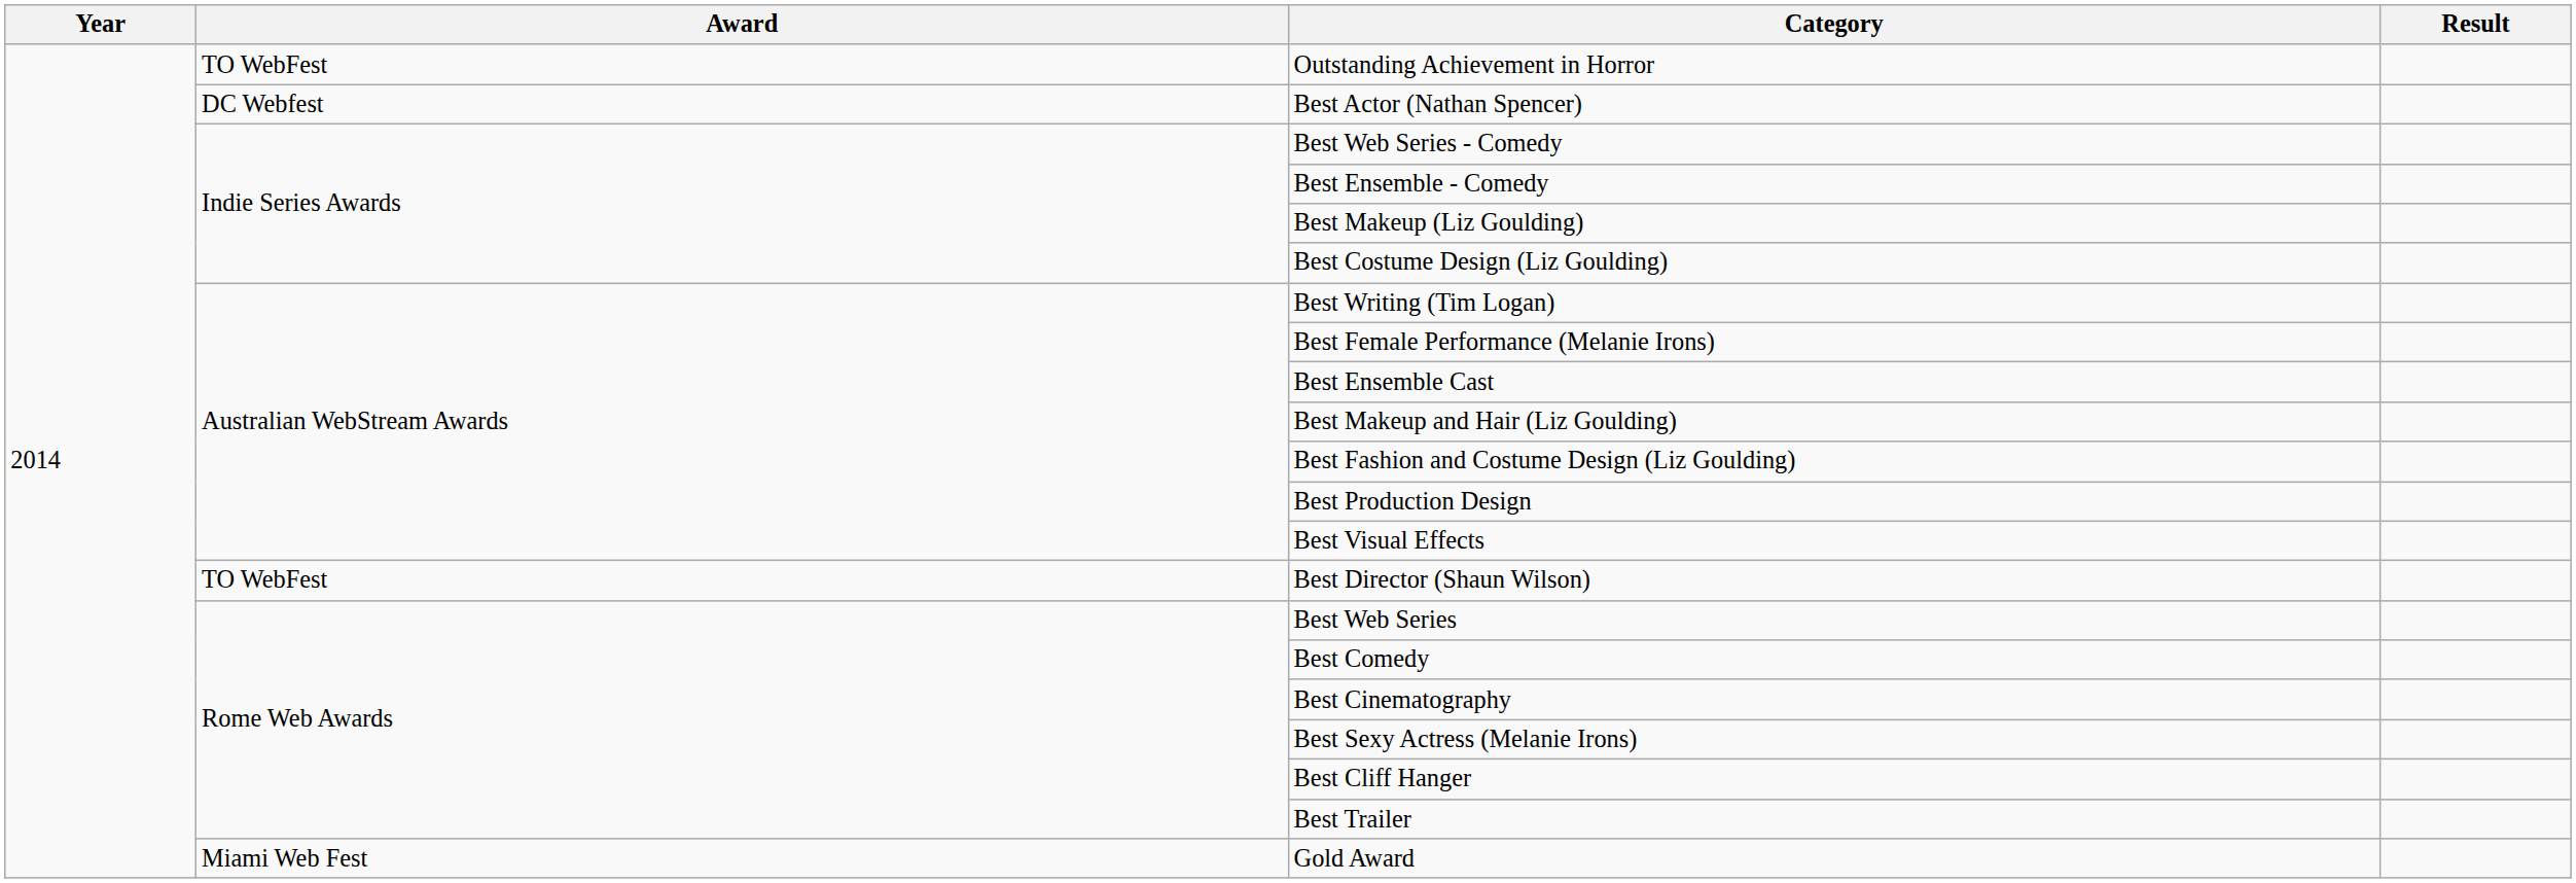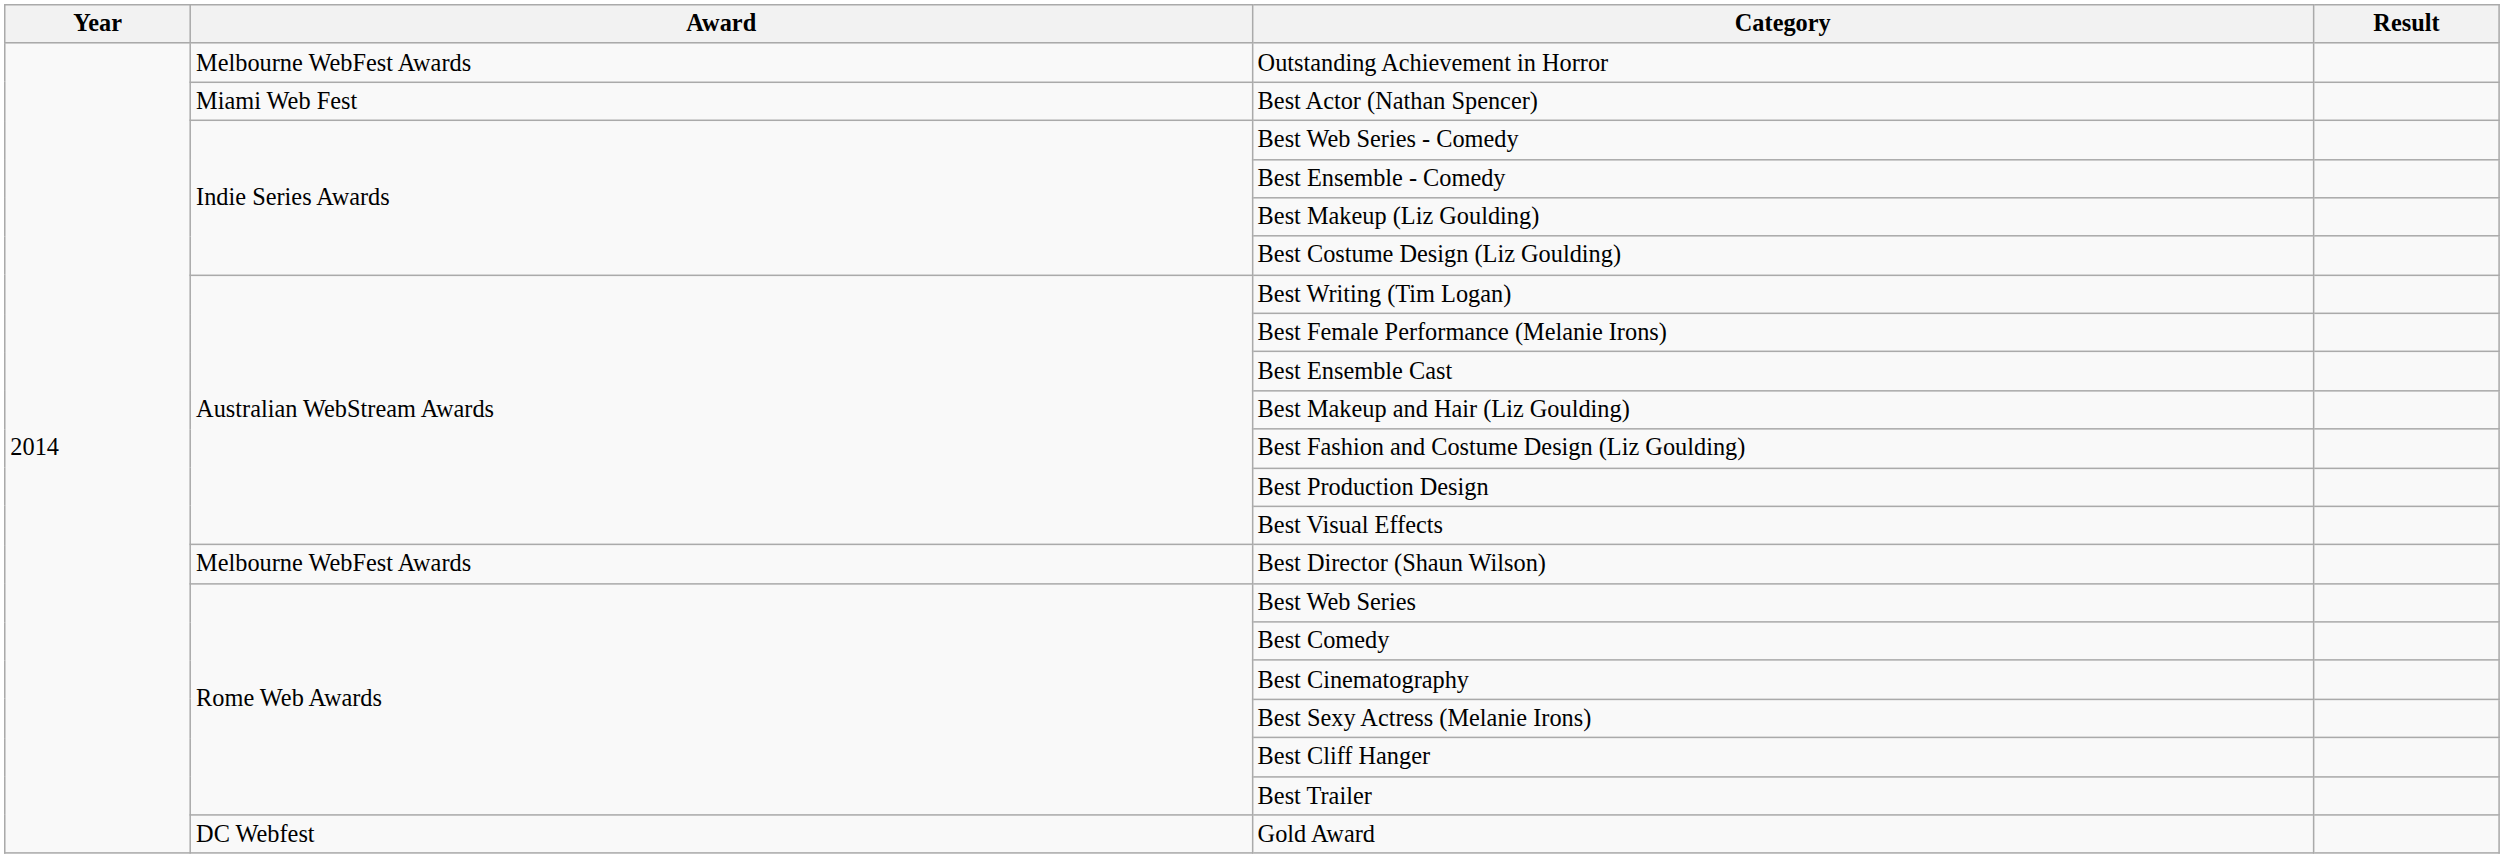 <table class="wikitable">
 <tr>
 <th width="3.5%">Year</th>
 <th width="20%">Award</th>
 <th width="20%">Category</th>
 <th width="3.5%">Result</th>
 </tr>
 <tr>
 <td rowspan=21>2014</td>
-<td>TO WebFest</td>
+<td>Melbourne WebFest Awards</td>
 <td>Outstanding Achievement in Horror</td>
 <td></td>
 </tr>
 <tr>
-<td>DC Webfest</td>
+<td>Miami Web Fest</td>
 <td>Best Actor (Nathan Spencer)</td>
 <td></td>
 </tr>
 <tr>
 <td rowspan=4>Indie Series Awards</td>
 <td>Best Web Series - Comedy</td>
 <td></td>
 </tr>
 <tr>
 <td>Best Ensemble - Comedy</td>
 <td></td>
 </tr>
 <tr>
 <td>Best Makeup (Liz Goulding)</td>
 <td></td>
 </tr>
 <tr>
 <td>Best Costume Design (Liz Goulding)</td>
 <td></td>
 </tr>
 <tr>
 <td rowspan=7>Australian WebStream Awards</td>
 <td>Best Writing (Tim Logan)</td>
 <td></td>
 </tr>
 <tr>
 <td>Best Female Performance (Melanie Irons)</td>
 <td></td>
 </tr>
 <tr>
 <td>Best Ensemble Cast</td>
 <td></td>
 </tr>
 <tr>
 <td>Best Makeup and Hair (Liz Goulding)</td>
 <td></td>
 </tr>
 <tr>
 <td>Best Fashion and Costume Design (Liz Goulding)</td>
 <td></td>
 </tr>
 <tr>
 <td>Best Production Design</td>
 <td></td>
 </tr>
 <tr>
 <td>Best Visual Effects</td>
 <td></td>
 </tr>
 <tr>
-<td>TO WebFest</td>
+<td>Melbourne WebFest Awards</td>
 <td>Best Director (Shaun Wilson)</td>
 <td></td>
 </tr>
 <tr>
 <td rowspan=6>Rome Web Awards</td>
 <td>Best Web Series</td>
 <td></td>
 </tr>
 <tr>
 <td>Best Comedy</td>
 <td></td>
 </tr>
 <tr>
 <td>Best Cinematography</td>
 <td></td>
 </tr>
 <tr>
 <td>Best Sexy Actress (Melanie Irons)</td>
 <td></td>
 </tr>
 <tr>
 <td>Best Cliff Hanger</td>
 <td></td>
 </tr>
 <tr>
 <td>Best Trailer</td>
 <td></td>
 </tr>
 <tr>
-<td>Miami Web Fest</td>
+<td>DC Webfest</td>
 <td>Gold Award</td>
 <td></td>
 </tr>
 </table>
